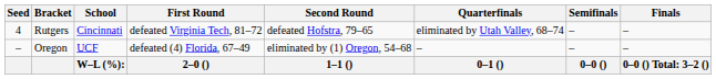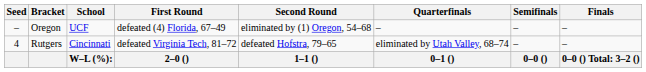 <table class="sortable wikitable" style="white-space:nowrap; font-size:100%;">
 <tr>
 <th>Seed</th>
 <th>Bracket</th>
 <th>School</th>
 <th>First Round</th>
 <th>Second Round</th>
 <th>Quarterfinals</th>
 <th>Semifinals</th>
 <th>Finals</th>
 </tr>
 <tr>
+<td align=center>–</td>
+<td>Oregon</td>
+<td><a href='#'>UCF</a></td>
+<td>defeated (4) <a href='#'>Florida</a>, 67–49</td>
+<td>eliminated by (1) <a href='#'>Oregon</a>, 54–68</td>
+<td>–</td>
+<td>–</td>
+<td>–</td>
+</tr>
+<tr>
 <td align=center>4</td>
 <td>Rutgers</td>
 <td><a href='#'>Cincinnati</a></td>
 <td>defeated <a href='#'>Virginia Tech</a>, 81–72</td>
 <td>defeated <a href='#'>Hofstra</a>, 79–65</td>
 <td>eliminated by <a href='#'>Utah Valley</a>, 68–74</td>
-<td>–</td>
-<td>–</td>
-</tr>
-<tr>
-<td align=center>–</td>
-<td>Oregon</td>
-<td><a href='#'>UCF</a></td>
-<td>defeated (4) <a href='#'>Florida</a>, 67–49</td>
-<td>eliminated by (1) <a href='#'>Oregon</a>, 54–68</td>
-<td>–</td>
 <td>–</td>
 <td>–</td>
 </tr>
 <tr>
 <th></th>
 <th></th>
 <th>W–L (%):</th>
 <th>2–0 ()</th>
 <th>1–1 ()</th>
 <th>0–1 ()</th>
 <th>0–0 ()</th>
 <th>0–0 () Total: 3–2 ()</th>
 </tr>
 </table>
